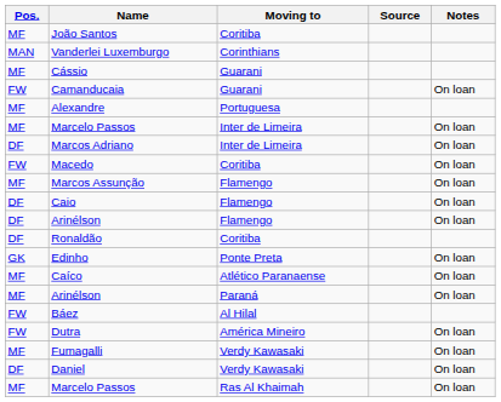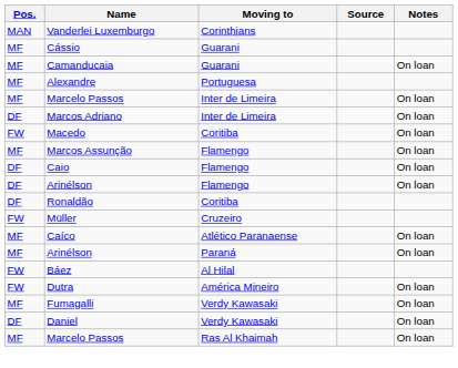 <table class="wikitable sortable" style="width:50%; text-align:center; font-size:95%; text-align:left;">
 <tr>
 <th><a href='#'>Pos.</a></th>
 <th>Name</th>
 <th>Moving to</th>
 <th>Source</th>
 <th>Notes</th>
-</tr>
-<tr>
-<td><a href='#'>MF</a></td>
-<td style="text-align:left;"> <a href='#'>João Santos</a></td>
-<td style="text-align:left;"><a href='#'>Coritiba</a></td>
-<td></td>
-<td></td>
 </tr>
 <tr>
 <td><a href='#'>MAN</a></td>
 <td style="text-align:left;"> <a href='#'>Vanderlei Luxemburgo</a></td>
 <td style="text-align:left;"><a href='#'>Corinthians</a></td>
 <td></td>
 <td></td>
 </tr>
 <tr>
 <td><a href='#'>MF</a></td>
 <td style="text-align:left;"> <a href='#'>Cássio</a></td>
 <td style="text-align:left;"><a href='#'>Guarani</a></td>
 <td></td>
 <td></td>
 </tr>
 <tr>
-<td><a href='#'>FW</a></td>
+<td><a href='#'>MF</a></td>
 <td style="text-align:left;"> <a href='#'>Camanducaia</a></td>
 <td style="text-align:left;"><a href='#'>Guarani</a></td>
 <td></td>
 <td>On loan</td>
 </tr>
 <tr>
 <td><a href='#'>MF</a></td>
 <td style="text-align:left;"> <a href='#'>Alexandre</a></td>
 <td style="text-align:left;"><a href='#'>Portuguesa</a></td>
 <td></td>
 <td></td>
 </tr>
 <tr>
 <td><a href='#'>MF</a></td>
 <td style="text-align:left;"> <a href='#'>Marcelo Passos</a></td>
 <td style="text-align:left;"><a href='#'>Inter de Limeira</a></td>
 <td></td>
 <td>On loan</td>
 </tr>
 <tr>
 <td><a href='#'>DF</a></td>
 <td style="text-align:left;"> <a href='#'>Marcos Adriano</a></td>
 <td style="text-align:left;"><a href='#'>Inter de Limeira</a></td>
 <td></td>
 <td>On loan</td>
 </tr>
 <tr>
 <td><a href='#'>FW</a></td>
 <td style="text-align:left;"> <a href='#'>Macedo</a></td>
 <td style="text-align:left;"><a href='#'>Coritiba</a></td>
 <td></td>
 <td>On loan</td>
 </tr>
 <tr>
 <td><a href='#'>MF</a></td>
 <td style="text-align:left;"> <a href='#'>Marcos Assunção</a></td>
 <td style="text-align:left;"><a href='#'>Flamengo</a></td>
 <td></td>
 <td>On loan</td>
 </tr>
 <tr>
 <td><a href='#'>DF</a></td>
 <td style="text-align:left;"> <a href='#'>Caio</a></td>
 <td style="text-align:left;"><a href='#'>Flamengo</a></td>
 <td></td>
 <td>On loan</td>
 </tr>
 <tr>
 <td><a href='#'>DF</a></td>
 <td style="text-align:left;"> <a href='#'>Arinélson</a></td>
 <td style="text-align:left;"><a href='#'>Flamengo</a></td>
 <td></td>
 <td>On loan</td>
 </tr>
 <tr>
 <td><a href='#'>DF</a></td>
 <td style="text-align:left;"> <a href='#'>Ronaldão</a></td>
 <td style="text-align:left;"><a href='#'>Coritiba</a></td>
 <td></td>
 <td></td>
 </tr>
 <tr>
-<td><a href='#'>GK</a></td>
-<td style="text-align:left;"> <a href='#'>Edinho</a></td>
-<td style="text-align:left;"><a href='#'>Ponte Preta</a></td>
+<td><a href='#'>FW</a></td>
+<td style="text-align:left;"> <a href='#'>Müller</a></td>
+<td style="text-align:left;"><a href='#'>Cruzeiro</a></td>
 <td></td>
-<td>On loan</td>
+<td></td>
 </tr>
 <tr>
 <td><a href='#'>MF</a></td>
 <td style="text-align:left;"> <a href='#'>Caíco</a></td>
 <td style="text-align:left;"><a href='#'>Atlético Paranaense</a></td>
 <td></td>
 <td>On loan</td>
 </tr>
 <tr>
 <td><a href='#'>MF</a></td>
 <td style="text-align:left;"> <a href='#'>Arinélson</a></td>
 <td style="text-align:left;"><a href='#'>Paraná</a></td>
 <td></td>
 <td>On loan</td>
 </tr>
 <tr>
 <td><a href='#'>FW</a></td>
 <td style="text-align:left;"> <a href='#'>Báez</a></td>
 <td style="text-align:left;"> <a href='#'>Al Hilal</a></td>
 <td></td>
 <td></td>
 </tr>
 <tr>
 <td><a href='#'>FW</a></td>
 <td style="text-align:left;"> <a href='#'>Dutra</a></td>
 <td style="text-align:left;"><a href='#'>América Mineiro</a></td>
 <td></td>
 <td>On loan</td>
 </tr>
 <tr>
 <td><a href='#'>MF</a></td>
 <td style="text-align:left;"> <a href='#'>Fumagalli</a></td>
 <td style="text-align:left;"> <a href='#'>Verdy Kawasaki</a></td>
 <td></td>
 <td>On loan</td>
 </tr>
 <tr>
 <td><a href='#'>DF</a></td>
 <td style="text-align:left;"> <a href='#'>Daniel</a></td>
 <td style="text-align:left;"> <a href='#'>Verdy Kawasaki</a></td>
 <td></td>
 <td>On loan</td>
 </tr>
 <tr>
 <td><a href='#'>MF</a></td>
 <td style="text-align:left;"> <a href='#'>Marcelo Passos</a></td>
 <td style="text-align:left;"> <a href='#'>Ras Al Khaimah</a></td>
 <td></td>
 <td>On loan</td>
 </tr>
 </table>
